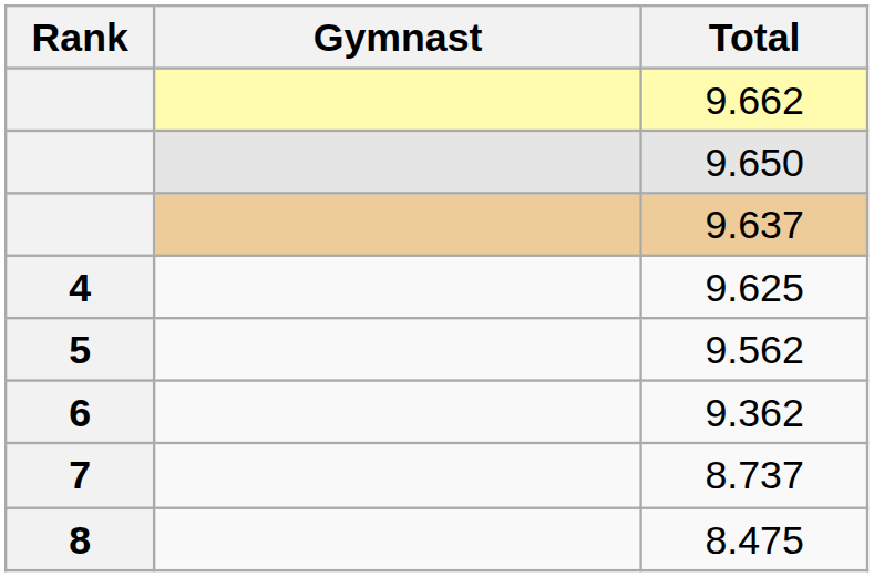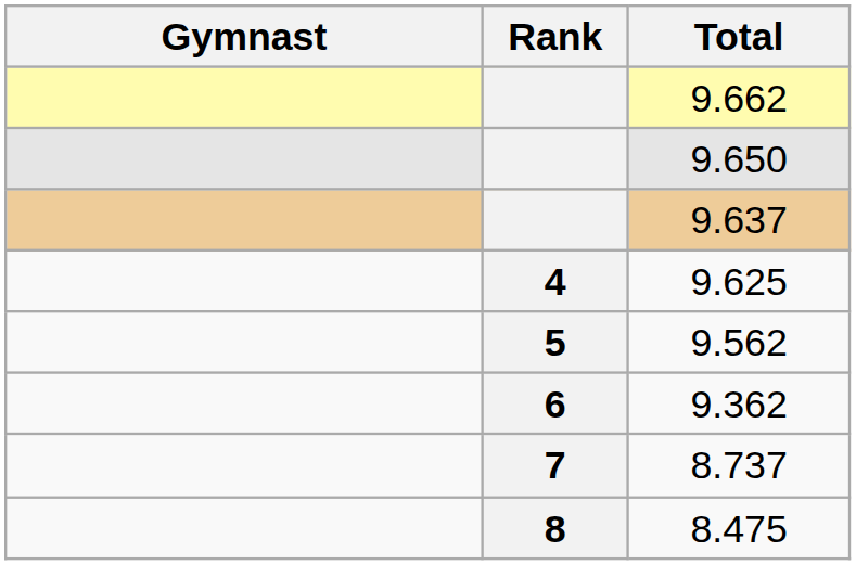 <table class="wikitable sortable" style="text-align:center; font-size:95%">
 <tr>
+<th scope="col" style="width:180px;">Gymnast</th>
 <th scope="col" style="width:50px;">Rank</th>
-<th scope="col" style="width:180px;">Gymnast</th>
 <th scope="col" style="width:80px;">Total</th>
 </tr>
 <tr style="background:#fffcaf;">
+<td style="text-align:left;"></td>
 <th scope=row style="text-align:center"></th>
-<td style="text-align:left;"></td>
 <td>9.662</td>
 </tr>
 <tr style="background:#e5e5e5;">
+<td style="text-align:left;"></td>
 <th scope=row style="text-align:center"></th>
-<td style="text-align:left;"></td>
 <td>9.650</td>
 </tr>
 <tr style="background:#ec9;">
+<td style="text-align:left;"></td>
 <th scope=row style="text-align:center"></th>
-<td style="text-align:left;"></td>
 <td>9.637</td>
 </tr>
 <tr>
+<td style="text-align:left;"></td>
 <th scope=row style="text-align:center">4</th>
-<td style="text-align:left;"></td>
 <td>9.625</td>
 </tr>
 <tr>
+<td style="text-align:left;"></td>
 <th scope=row style="text-align:center">5</th>
-<td style="text-align:left;"></td>
 <td>9.562</td>
 </tr>
 <tr>
+<td style="text-align:left;"></td>
 <th scope=row style="text-align:center">6</th>
-<td style="text-align:left;"></td>
 <td>9.362</td>
 </tr>
 <tr>
+<td style="text-align:left;"></td>
 <th scope=row style="text-align:center">7</th>
-<td style="text-align:left;"></td>
 <td>8.737</td>
 </tr>
 <tr>
+<td style="text-align:left;"></td>
 <th scope=row style="text-align:center">8</th>
-<td style="text-align:left;"></td>
 <td>8.475</td>
 </tr>
 </table>
